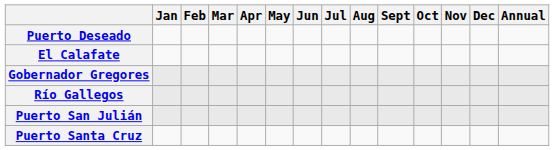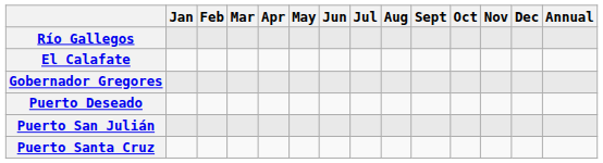 <table class="wikitable sortable collapsible collapsed" cellpadding=0 cellspacing=2 align="left" style=" margin:1em; padding:0.5em; text-align:left; margin-left:3px; font-size:100%">
 <tr align="center">
 <th></th>
 <th>Jan</th>
 <th>Feb</th>
 <th>Mar</th>
 <th>Apr</th>
 <th>May</th>
 <th>Jun</th>
 <th>Jul</th>
 <th>Aug</th>
 <th>Sept</th>
 <th>Oct</th>
 <th>Nov</th>
 <th>Dec</th>
 <th>Annual</th>
 </tr>
-<tr align="center">
-<th align="left"><a href='#'>Puerto Deseado</a></th>
+<tr align="center" bgcolor="#e9e9e9">
+<th align="left"><a href='#'>Río Gallegos</a></th>
 <td></td>
 <td></td>
 <td></td>
 <td></td>
 <td></td>
 <td></td>
 <td></td>
 <td></td>
 <td></td>
 <td></td>
 <td></td>
 <td></td>
 <td></td>
 </tr>
 <tr align="center">
 <th align="left"><a href='#'>El Calafate</a></th>
 <td></td>
 <td></td>
 <td></td>
 <td></td>
 <td></td>
 <td></td>
 <td></td>
 <td></td>
 <td></td>
 <td></td>
 <td></td>
 <td></td>
 <td></td>
 </tr>
 <tr align="center" bgcolor="#e9e9e9">
 <th align="left"><a href='#'>Gobernador Gregores</a></th>
 <td></td>
 <td></td>
 <td></td>
 <td></td>
 <td></td>
 <td></td>
 <td></td>
 <td></td>
 <td></td>
 <td></td>
 <td></td>
 <td></td>
 <td></td>
 </tr>
-<tr align="center" bgcolor="#e9e9e9">
-<th align="left"><a href='#'>Río Gallegos</a></th>
+<tr align="center">
+<th align="left"><a href='#'>Puerto Deseado</a></th>
 <td></td>
 <td></td>
 <td></td>
 <td></td>
 <td></td>
 <td></td>
 <td></td>
 <td></td>
 <td></td>
 <td></td>
 <td></td>
 <td></td>
 <td></td>
 </tr>
 <tr align="center" bgcolor="#e9e9e9">
 <th align="left"><a href='#'>Puerto San Julián</a></th>
 <td></td>
 <td></td>
 <td></td>
 <td></td>
 <td></td>
 <td></td>
 <td></td>
 <td></td>
 <td></td>
 <td></td>
 <td></td>
 <td></td>
 <td></td>
 </tr>
 <tr align="center">
 <th align="left"><a href='#'>Puerto Santa Cruz</a></th>
 <td></td>
 <td></td>
 <td></td>
 <td></td>
 <td></td>
 <td></td>
 <td></td>
 <td></td>
 <td></td>
 <td></td>
 <td></td>
 <td></td>
 <td></td>
 </tr>
 </table>
